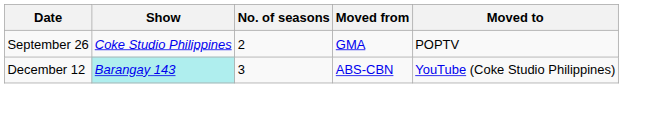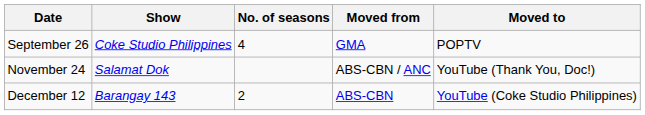 <table class="wikitable" style="text-align:left; line-height:25px; width:auto;">
 <tr>
 <th>Date</th>
 <th>Show</th>
 <th>No. of seasons</th>
 <th>Moved from</th>
 <th>Moved to</th>
 </tr>
 <tr>
 <td>September 26</td>
 <td><em><a href='#'>Coke Studio Philippines</a></em></td>
-<td>2</td>
+<td>4</td>
 <td><a href='#'>GMA</a></td>
 <td>POPTV</td>
 </tr>
 <tr>
+<td>November 24</td>
+<td><em><a href='#'>Salamat Dok</a></em></td>
+<td></td>
+<td>ABS-CBN / <a href='#'>ANC</a></td>
+<td>YouTube (Thank You, Doc!)</td>
+</tr>
+<tr>
 <td>December 12</td>
-<td style="background: paleturquoise;"><em><a href='#'>Barangay 143</a></em></td>
-<td>3</td>
+<td><em><a href='#'>Barangay 143</a></em></td>
+<td>2</td>
 <td><a href='#'>ABS-CBN</a></td>
 <td><a href='#'>YouTube</a> (Coke Studio Philippines)</td>
 </tr>
 </table>
